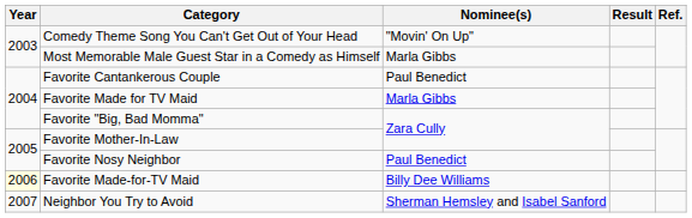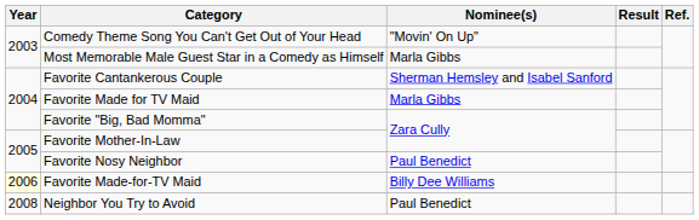 <table class="wikitable">
 <tr>
 <th>Year</th>
 <th>Category</th>
 <th>Nominee(s)</th>
 <th>Result</th>
 <th>Ref.</th>
 </tr>
 <tr>
 <td rowspan="2">2003</td>
 <td>Comedy Theme Song You Can't Get Out of Your Head</td>
 <td>"Movin' On Up"</td>
 <td></td>
 <td align="center" rowspan="2"></td>
 </tr>
 <tr>
 <td>Most Memorable Male Guest Star in a Comedy as Himself</td>
 <td>Marla Gibbs</td>
 <td></td>
 </tr>
 <tr>
 <td rowspan="3">2004</td>
 <td>Favorite Cantankerous Couple</td>
-<td>Paul Benedict</td>
+<td><a href='#'>Sherman Hemsley</a> and <a href='#'>Isabel Sanford</a></td>
 <td></td>
 <td align="center" rowspan="3"></td>
 </tr>
 <tr>
 <td>Favorite Made for TV Maid</td>
 <td><a href='#'>Marla Gibbs</a></td>
 <td></td>
 </tr>
 <tr>
 <td>Favorite "Big, Bad Momma"</td>
 <td rowspan="2"><a href='#'>Zara Cully</a></td>
 <td></td>
 </tr>
 <tr>
 <td rowspan="2">2005</td>
 <td>Favorite Mother-In-Law</td>
 <td></td>
 <td align="center" rowspan="2"></td>
 </tr>
 <tr>
 <td>Favorite Nosy Neighbor</td>
 <td><a href='#'>Paul Benedict</a></td>
 <td></td>
 </tr>
 <tr>
 <td style="background: lightyellow;">2006</td>
 <td>Favorite Made-for-TV Maid</td>
 <td><a href='#'>Billy Dee Williams</a></td>
 <td></td>
 <td align="center"></td>
 </tr>
 <tr>
-<td>2007</td>
+<td>2008</td>
 <td>Neighbor You Try to Avoid</td>
-<td><a href='#'>Sherman Hemsley</a> and <a href='#'>Isabel Sanford</a></td>
+<td>Paul Benedict</td>
 <td></td>
 <td align="center"></td>
 </tr>
 </table>
